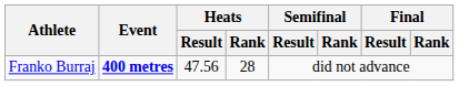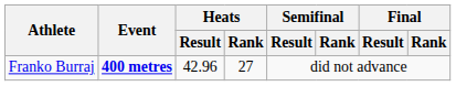 <table class="wikitable" border="1" style="font-size:90%">
 <tr>
 <th rowspan="2">Athlete</th>
 <th rowspan="2">Event</th>
 <th colspan="2">Heats</th>
 <th colspan="2">Semifinal</th>
 <th colspan="2">Final</th>
 </tr>
 <tr>
 <th>Result</th>
 <th>Rank</th>
 <th>Result</th>
 <th>Rank</th>
 <th>Result</th>
 <th>Rank</th>
 </tr>
 <tr>
 <td><a href='#'>Franko Burraj</a></td>
 <td><strong><a href='#'>400 metres</a></strong></td>
-<td align=center>47.56</td>
-<td align=center>28</td>
+<td align=center>42.96</td>
+<td align=center>27</td>
 <td align=center colspan=4>did not advance</td>
 </tr>
 </table>
